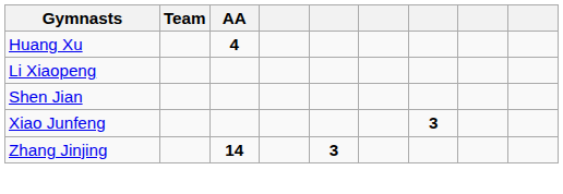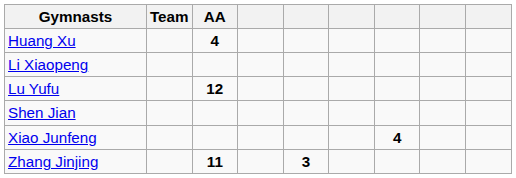 <table class="wikitable sortable collapsible autocollapse plainrowheaders" style="text-align:center; font-size:95%;">
 <tr>
 <th width=28% class=unsortable>Gymnasts</th>
 <th width=9% class=unsortable>Team</th>
 <th width=9% class=unsortable>AA</th>
 <th width=9% class=unsortable></th>
 <th width=9% class=unsortable></th>
 <th width=9% class=unsortable></th>
 <th width=9% class=unsortable></th>
 <th width=9% class=unsortable></th>
 <th width=9% class=unsortable></th>
 </tr>
 <tr>
 <td align=left><a href='#'>Huang Xu</a></td>
 <td></td>
 <td><strong>4</strong></td>
 <td></td>
 <td></td>
 <td></td>
 <td></td>
 <td></td>
 <td></td>
 </tr>
 <tr>
 <td align=left><a href='#'>Li Xiaopeng</a></td>
 <td></td>
 <td></td>
 <td></td>
 <td></td>
 <td></td>
 <td></td>
 <td></td>
 <td></td>
 </tr>
 <tr>
+<td align=left><a href='#'>Lu Yufu</a></td>
+<td></td>
+<td><strong>12</strong></td>
+<td></td>
+<td></td>
+<td></td>
+<td></td>
+<td></td>
+<td></td>
+</tr>
+<tr>
 <td align=left><a href='#'>Shen Jian</a></td>
 <td></td>
 <td></td>
 <td></td>
 <td></td>
 <td></td>
 <td></td>
 <td></td>
 <td></td>
 </tr>
 <tr>
 <td align=left><a href='#'>Xiao Junfeng</a></td>
 <td></td>
 <td></td>
 <td></td>
 <td></td>
 <td></td>
-<td><strong>3</strong></td>
+<td><strong>4</strong></td>
 <td></td>
 <td></td>
 </tr>
 <tr>
 <td align=left><a href='#'>Zhang Jinjing</a></td>
 <td></td>
-<td><strong>14</strong></td>
+<td><strong>11</strong></td>
 <td></td>
 <td><strong>3</strong></td>
 <td></td>
 <td></td>
 <td></td>
 <td></td>
 </tr>
 </table>
